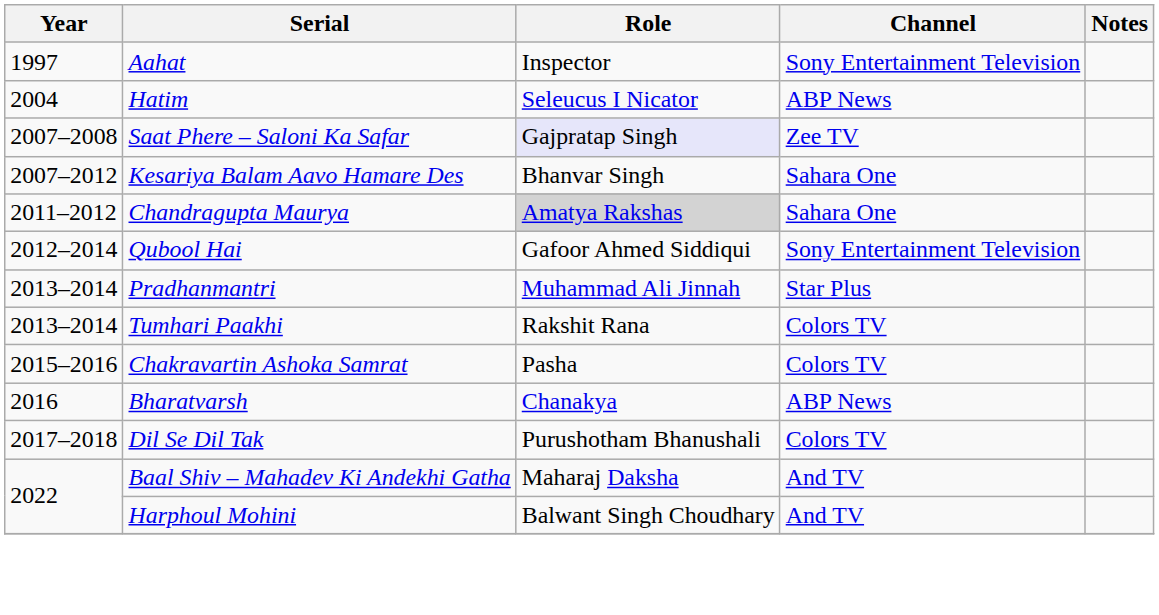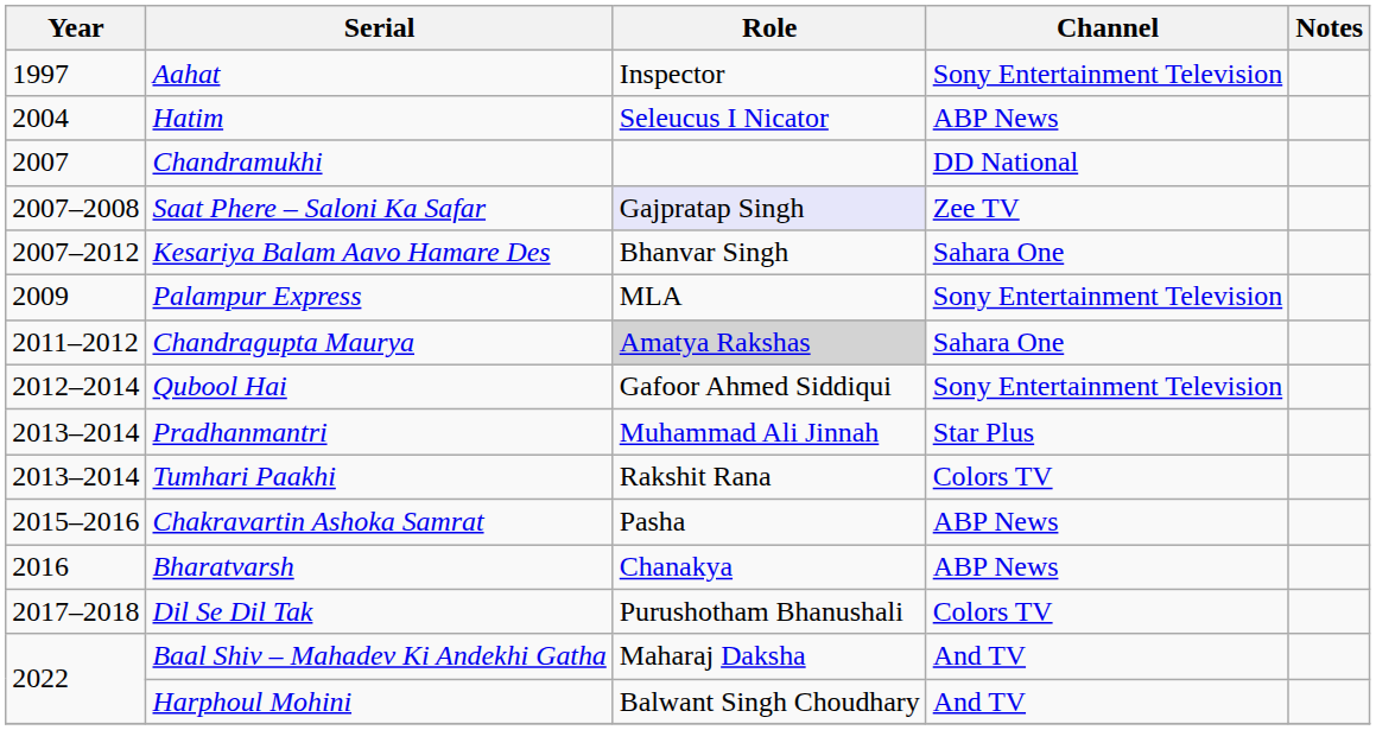 <table class="wikitable sortable">
 <tr>
 <th>Year</th>
 <th>Serial</th>
 <th>Role</th>
 <th>Channel</th>
 <th>Notes</th>
 </tr>
 <tr>
 <td>1997</td>
 <td><em><a href='#'>Aahat</a></em></td>
 <td>Inspector</td>
 <td><a href='#'>Sony Entertainment Television</a></td>
 <td></td>
 </tr>
 <tr>
 <td>2004</td>
 <td><em><a href='#'>Hatim</a></em></td>
 <td><a href='#'>Seleucus I Nicator</a></td>
 <td><a href='#'>ABP News</a></td>
 <td></td>
 </tr>
 <tr>
+<td>2007</td>
+<td><em><a href='#'>Chandramukhi</a></em></td>
+<td></td>
+<td><a href='#'>DD National</a></td>
+<td></td>
+</tr>
+<tr>
 <td>2007–2008</td>
 <td><em><a href='#'>Saat Phere – Saloni Ka Safar</a></em></td>
 <td style="background: lavender;">Gajpratap Singh</td>
 <td><a href='#'>Zee TV</a></td>
 <td></td>
 </tr>
 <tr>
 <td>2007–2012</td>
 <td><em><a href='#'>Kesariya Balam Aavo Hamare Des</a></em></td>
 <td>Bhanvar Singh</td>
 <td><a href='#'>Sahara One</a></td>
+<td></td>
+</tr>
+<tr>
+<td>2009</td>
+<td><em><a href='#'>Palampur Express</a></em></td>
+<td>MLA</td>
+<td><a href='#'>Sony Entertainment Television</a></td>
 <td></td>
 </tr>
 <tr>
 <td>2011–2012</td>
 <td><em><a href='#'>Chandragupta Maurya</a></em></td>
 <td style="background: lightgrey;"><a href='#'>Amatya Rakshas</a></td>
 <td><a href='#'>Sahara One</a></td>
 <td></td>
 </tr>
 <tr>
 <td>2012–2014</td>
 <td><em><a href='#'>Qubool Hai</a></em></td>
 <td>Gafoor Ahmed Siddiqui </td>
 <td><a href='#'>Sony Entertainment Television</a></td>
 <td></td>
 </tr>
 <tr>
 <td>2013–2014</td>
 <td><em><a href='#'>Pradhanmantri</a></em></td>
 <td><a href='#'>Muhammad Ali Jinnah</a></td>
 <td><a href='#'>Star Plus</a></td>
 <td></td>
 </tr>
 <tr>
 <td>2013–2014</td>
 <td><em><a href='#'>Tumhari Paakhi</a></em></td>
 <td>Rakshit Rana</td>
 <td><a href='#'>Colors TV</a></td>
 <td></td>
 </tr>
 <tr>
 <td>2015–2016</td>
 <td><em><a href='#'>Chakravartin Ashoka Samrat</a></em></td>
 <td>Pasha</td>
-<td><a href='#'>Colors TV</a></td>
+<td><a href='#'>ABP News</a></td>
 <td></td>
 </tr>
 <tr>
 <td>2016</td>
 <td><em><a href='#'>Bharatvarsh</a></em></td>
 <td><a href='#'>Chanakya</a></td>
 <td><a href='#'>ABP News</a></td>
 <td></td>
 </tr>
 <tr>
 <td>2017–2018</td>
 <td><em><a href='#'>Dil Se Dil Tak</a></em></td>
 <td>Purushotham Bhanushali</td>
 <td><a href='#'>Colors TV</a></td>
 <td></td>
 </tr>
 <tr>
 <td rowspan="2">2022</td>
 <td><em><a href='#'>Baal Shiv – Mahadev Ki Andekhi Gatha</a></em></td>
 <td>Maharaj <a href='#'>Daksha</a></td>
 <td><a href='#'>And TV</a></td>
 <td></td>
 </tr>
 <tr>
 <td><em><a href='#'>Harphoul Mohini</a></em></td>
 <td>Balwant Singh Choudhary</td>
 <td><a href='#'>And TV</a></td>
 <td></td>
 </tr>
 <tr>
 </tr>
 </table>
